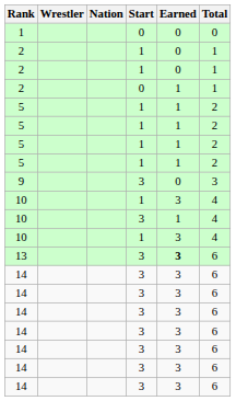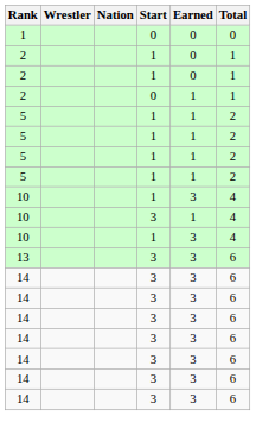 <table class="wikitable sortable" style="text-align:center;">
 <tr>
 <th>Rank</th>
 <th>Wrestler</th>
 <th>Nation</th>
 <th>Start</th>
 <th>Earned</th>
 <th>Total</th>
 </tr>
 <tr style="background:#cfc;">
 <td>1</td>
 <td align=left></td>
 <td align=left></td>
 <td>0</td>
 <td>0</td>
 <td>0</td>
 </tr>
 <tr style="background:#cfc;">
 <td>2</td>
 <td align=left></td>
 <td align=left></td>
 <td>1</td>
 <td>0</td>
 <td>1</td>
 </tr>
 <tr style="background:#cfc;">
 <td>2</td>
 <td align=left></td>
 <td align=left></td>
 <td>1</td>
 <td>0</td>
 <td>1</td>
 </tr>
 <tr style="background:#cfc;">
 <td>2</td>
 <td align=left></td>
 <td align=left></td>
 <td>0</td>
 <td>1</td>
 <td>1</td>
 </tr>
 <tr style="background:#cfc;">
 <td>5</td>
 <td align=left></td>
 <td align=left></td>
 <td>1</td>
 <td>1</td>
 <td>2</td>
 </tr>
 <tr style="background:#cfc;">
 <td>5</td>
 <td align=left></td>
 <td align=left></td>
 <td>1</td>
 <td>1</td>
 <td>2</td>
 </tr>
 <tr style="background:#cfc;">
 <td>5</td>
 <td align=left></td>
 <td align=left></td>
 <td>1</td>
 <td>1</td>
 <td>2</td>
 </tr>
 <tr style="background:#cfc;">
 <td>5</td>
 <td align=left></td>
 <td align=left></td>
 <td>1</td>
 <td>1</td>
 <td>2</td>
 </tr>
 <tr style="background:#cfc;">
-<td>9</td>
-<td align=left></td>
-<td align=left></td>
-<td>3</td>
-<td>0</td>
-<td>3</td>
-</tr>
-<tr style="background:#cfc;">
 <td>10</td>
 <td align=left></td>
 <td align=left></td>
 <td>1</td>
 <td>3</td>
 <td>4</td>
 </tr>
 <tr style="background:#cfc;">
 <td>10</td>
 <td align=left></td>
 <td align=left></td>
 <td>3</td>
 <td>1</td>
 <td>4</td>
 </tr>
 <tr style="background:#cfc;">
 <td>10</td>
 <td align=left></td>
 <td align=left></td>
 <td>1</td>
 <td>3</td>
 <td>4</td>
 </tr>
 <tr style="background:#cfc;">
 <td>13</td>
 <td align=left></td>
 <td align=left></td>
 <td>3</td>
-<td><strong>3</strong></td>
+<td>3</td>
 <td>6</td>
 </tr>
 <tr>
 <td>14</td>
 <td align=left></td>
 <td align=left></td>
 <td>3</td>
 <td>3</td>
 <td>6</td>
 </tr>
 <tr>
 <td>14</td>
 <td align=left></td>
 <td align=left></td>
 <td>3</td>
 <td>3</td>
 <td>6</td>
 </tr>
 <tr>
 <td>14</td>
 <td align=left></td>
 <td align=left></td>
 <td>3</td>
 <td>3</td>
 <td>6</td>
 </tr>
 <tr>
 <td>14</td>
 <td align=left></td>
 <td align=left></td>
 <td>3</td>
 <td>3</td>
 <td>6</td>
 </tr>
 <tr>
 <td>14</td>
 <td align=left></td>
 <td align=left></td>
 <td>3</td>
 <td>3</td>
 <td>6</td>
 </tr>
 <tr>
 <td>14</td>
 <td align=left></td>
 <td align=left></td>
 <td>3</td>
 <td>3</td>
 <td>6</td>
 </tr>
 <tr>
 <td>14</td>
 <td align=left></td>
 <td align=left></td>
 <td>3</td>
 <td>3</td>
 <td>6</td>
 </tr>
 </table>
